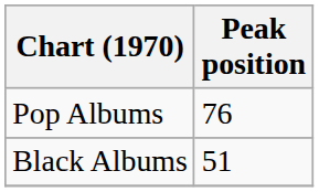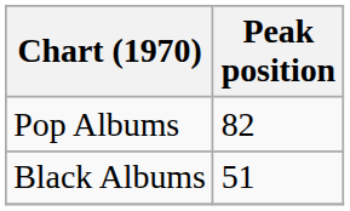 <table class="wikitable sortable" border="1">
 <tr>
 <th scope="col">Chart (1970)</th>
 <th scope="col">Peak<br>position</th>
 </tr>
 <tr>
 <td align="left">Pop Albums</td>
-<td align="left">76</td>
+<td align="left">82</td>
 </tr>
 <tr>
 <td align="left">Black Albums</td>
 <td align="left">51</td>
 </tr>
 <tr>
 </tr>
 </table>
